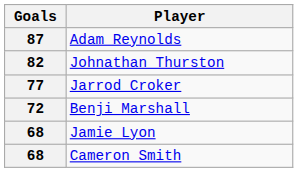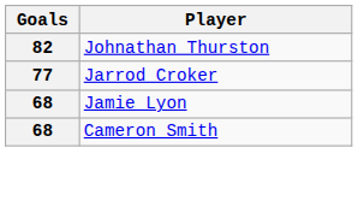 <table class="wikitable" style="text-align:left;">
 <tr>
 <th width=50>Goals</th>
 <th width=200>Player</th>
-</tr>
-<tr>
-<th>87</th>
-<td> <a href='#'>Adam Reynolds</a></td>
 </tr>
 <tr>
 <th>82</th>
 <td> <a href='#'>Johnathan Thurston</a></td>
 </tr>
 <tr>
 <th>77</th>
 <td> <a href='#'>Jarrod Croker</a></td>
 </tr>
 <tr>
-<th>72</th>
-<td> <a href='#'>Benji Marshall</a></td>
-</tr>
-<tr>
 <th>68</th>
 <td> <a href='#'>Jamie Lyon</a></td>
 </tr>
 <tr>
 <th>68</th>
 <td> <a href='#'>Cameron Smith</a></td>
 </tr>
 </table>
